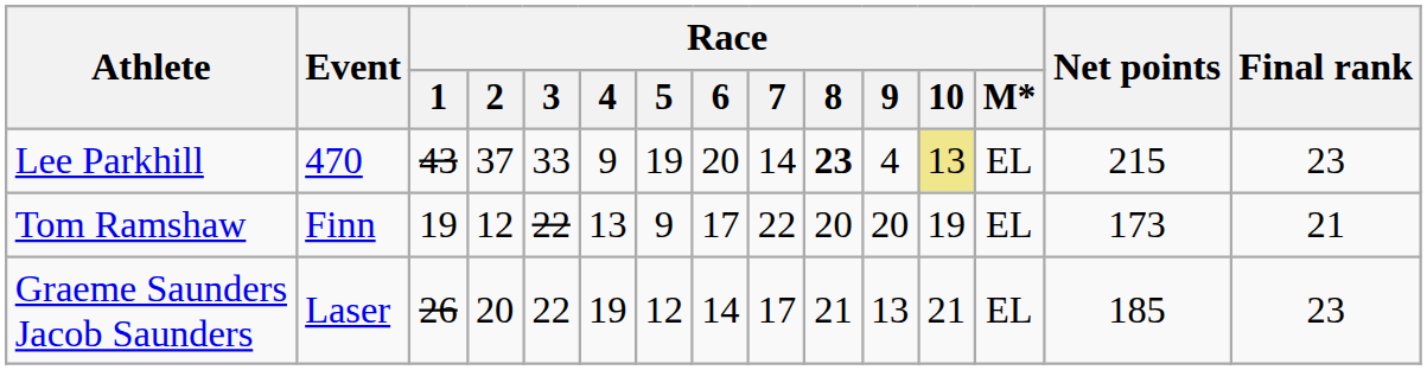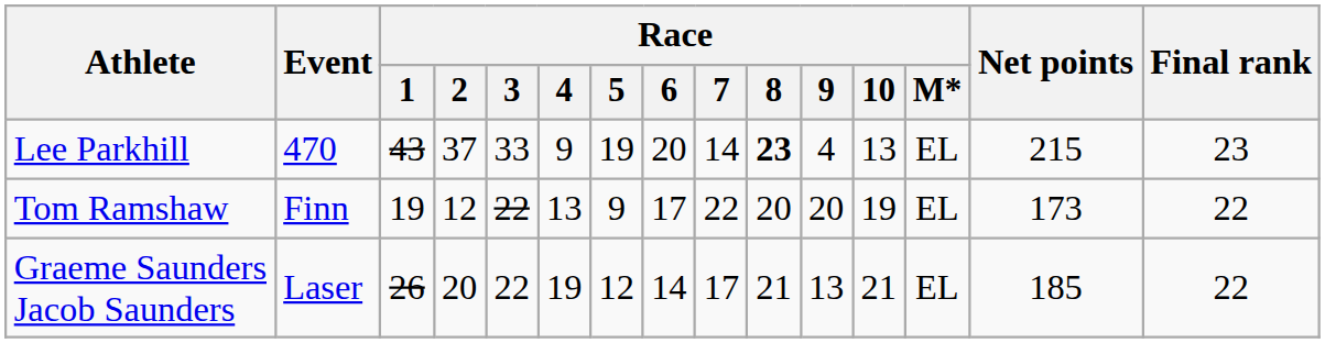 <table class="wikitable" style="font-size:90%">
 <tr>
 <th rowspan="2">Athlete</th>
 <th rowspan="2">Event</th>
 <th colspan=11>Race</th>
 <th rowspan=2>Net points</th>
 <th rowspan=2>Final rank</th>
 </tr>
 <tr style="font-size:95%">
 <th>1</th>
 <th>2</th>
 <th>3</th>
 <th>4</th>
 <th>5</th>
 <th>6</th>
 <th>7</th>
 <th>8</th>
 <th>9</th>
 <th>10</th>
 <th>M*</th>
 </tr>
 <tr align=center>
 <td align=left><a href='#'>Lee Parkhill</a></td>
 <td align=left><a href='#'>470</a></td>
 <td><s>43</s></td>
 <td>37</td>
 <td>33</td>
 <td>9</td>
 <td>19</td>
 <td>20</td>
 <td>14</td>
 <td><strong>23</strong></td>
 <td>4</td>
-<td style="background: khaki;">13</td>
+<td>13</td>
 <td>EL</td>
 <td>215</td>
 <td>23</td>
 </tr>
 <tr align=center>
 <td align=left><a href='#'>Tom Ramshaw</a></td>
 <td align=left><a href='#'>Finn</a></td>
 <td>19</td>
 <td>12</td>
 <td><s>22</s></td>
 <td>13</td>
 <td>9</td>
 <td>17</td>
 <td>22</td>
 <td>20</td>
 <td>20</td>
 <td>19</td>
 <td>EL</td>
 <td>173</td>
-<td>21</td>
+<td>22</td>
 </tr>
 <tr align=center>
 <td align=left><a href='#'>Graeme Saunders</a><br><a href='#'>Jacob Saunders</a></td>
 <td align=left><a href='#'>Laser</a></td>
 <td><s>26</s></td>
 <td>20</td>
 <td>22</td>
 <td>19</td>
 <td>12</td>
 <td>14</td>
 <td>17</td>
 <td>21</td>
 <td>13</td>
 <td>21</td>
 <td>EL</td>
 <td>185</td>
-<td>23</td>
+<td>22</td>
 </tr>
 </table>
